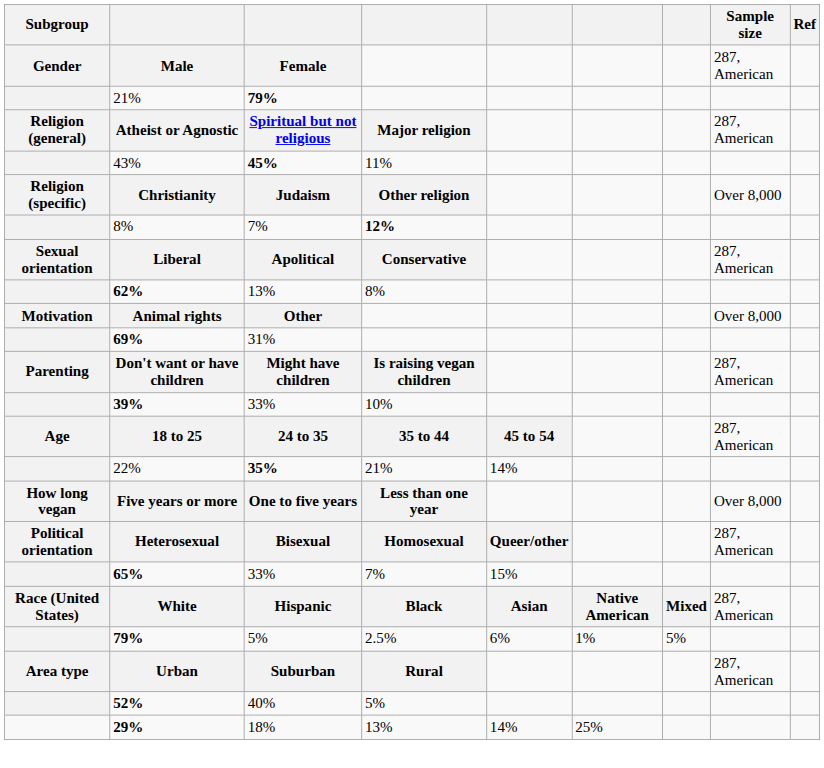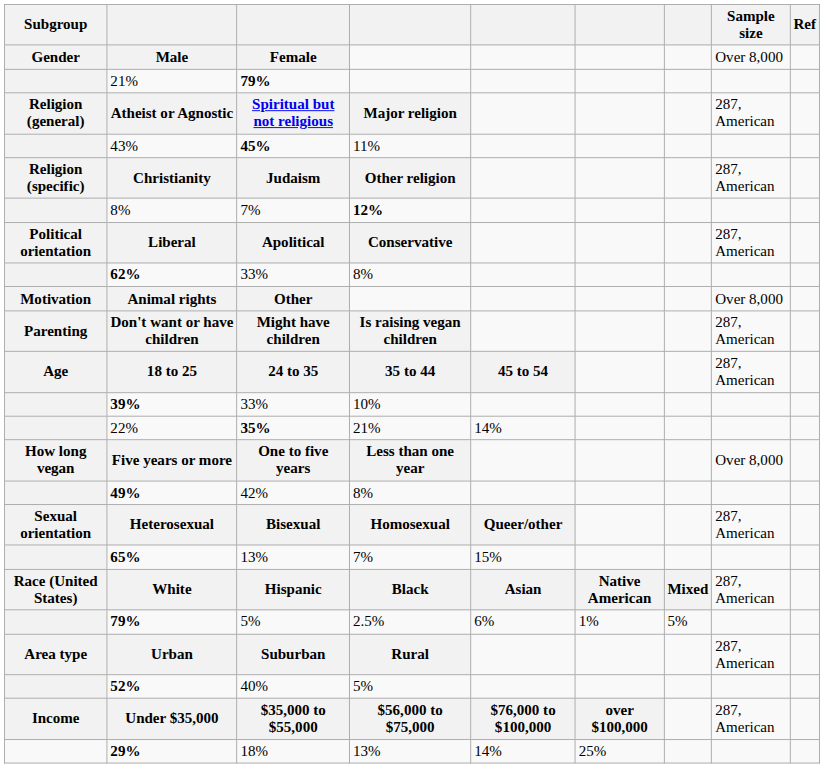 <table class="wikitable">
 <tr>
 <th>Subgroup</th>
 <th></th>
 <th></th>
 <th></th>
 <th></th>
 <th></th>
 <th></th>
 <th>Sample size</th>
 <th>Ref</th>
 </tr>
 <tr>
 <th>Gender</th>
 <th>Male</th>
 <th>Female</th>
 <td></td>
 <td></td>
 <td></td>
 <td></td>
-<td>287, American</td>
+<td>Over 8,000</td>
 <td><strong></strong></td>
 </tr>
 <tr>
 <th></th>
 <td>21%</td>
 <td><strong>79%</strong></td>
 <td></td>
 <td></td>
 <td></td>
 <td></td>
 <td></td>
 <td></td>
 </tr>
 <tr>
 <th>Religion (general)</th>
 <th>Atheist or Agnostic</th>
 <th><a href='#'>Spiritual but not religious</a></th>
 <th>Major religion</th>
 <td></td>
 <td></td>
 <td></td>
 <td>287, American</td>
 <td><strong></strong></td>
 </tr>
 <tr>
 <th></th>
 <td>43%</td>
 <td><strong>45%</strong></td>
 <td>11%</td>
 <td></td>
 <td></td>
 <td></td>
 <td></td>
 <td></td>
 </tr>
 <tr>
 <th>Religion (specific)</th>
 <th>Christianity</th>
 <th>Judaism</th>
 <th>Other religion</th>
 <td></td>
 <td></td>
 <td></td>
-<td>Over 8,000</td>
+<td>287, American</td>
 <td></td>
 </tr>
 <tr>
 <th></th>
 <td>8%</td>
 <td>7%</td>
 <td><strong>12%</strong></td>
 <td></td>
 <td></td>
 <td></td>
 <td></td>
 <td></td>
 </tr>
 <tr>
-<th>Sexual orientation</th>
+<th>Political orientation</th>
 <th>Liberal</th>
 <th>Apolitical</th>
 <th>Conservative</th>
 <td></td>
 <td></td>
 <td></td>
 <td>287, American</td>
 <td><strong></strong></td>
 </tr>
 <tr>
 <th></th>
 <td><strong>62%</strong></td>
-<td>13%</td>
+<td>33%</td>
 <td>8%</td>
 <td></td>
 <td></td>
 <td></td>
 <td></td>
 <td></td>
 </tr>
 <tr>
 <th>Motivation</th>
 <th>Animal rights</th>
 <th>Other</th>
 <td></td>
 <td></td>
 <td></td>
 <td></td>
 <td>Over 8,000</td>
 <td><strong></strong></td>
 </tr>
 <tr>
-<th></th>
-<td><strong>69%</strong></td>
-<td>31%</td>
-<td></td>
-<td></td>
-<td></td>
-<td></td>
-<td></td>
-<td></td>
-</tr>
-<tr>
 <th>Parenting</th>
 <th>Don't want or have children</th>
 <th>Might have children</th>
 <th>Is raising vegan children</th>
 <td></td>
 <td></td>
 <td></td>
 <td>287, American</td>
 <td><strong></strong></td>
 </tr>
 <tr>
+<th>Age</th>
+<th>18 to 25</th>
+<th>24 to 35</th>
+<th>35 to 44</th>
+<th>45 to 54</th>
+<td></td>
+<td></td>
+<td>287, American</td>
+<td></td>
+</tr>
+<tr>
 <th></th>
 <td><strong>39%</strong></td>
 <td>33%</td>
 <td>10%</td>
 <td></td>
 <td></td>
 <td></td>
 <td></td>
-<td></td>
-</tr>
-<tr>
-<th>Age</th>
-<th>18 to 25</th>
-<th>24 to 35</th>
-<th>35 to 44</th>
-<th>45 to 54</th>
-<td></td>
-<td></td>
-<td>287, American</td>
 <td></td>
 </tr>
 <tr>
 <th></th>
 <td>22%</td>
 <td><strong>35%</strong></td>
 <td>21%</td>
 <td>14%</td>
 <td></td>
 <td></td>
 <td></td>
 <td></td>
 </tr>
 <tr>
 <th>How long vegan</th>
 <th>Five years or more</th>
 <th>One to five years</th>
 <th>Less than one year</th>
 <td></td>
 <td></td>
 <td></td>
 <td>Over 8,000</td>
 <td></td>
 </tr>
 <tr>
-<th>Political orientation</th>
+<th></th>
+<td><strong>49%</strong></td>
+<td>42%</td>
+<td>8%</td>
+<td></td>
+<td></td>
+<td></td>
+<td></td>
+<td></td>
+</tr>
+<tr>
+<th>Sexual orientation</th>
 <th>Heterosexual</th>
 <th>Bisexual</th>
 <th>Homosexual</th>
 <th>Queer/other</th>
 <td></td>
 <td></td>
 <td>287, American</td>
 <td></td>
 </tr>
 <tr>
 <th></th>
 <td><strong>65%</strong></td>
-<td>33%</td>
+<td>13%</td>
 <td>7%</td>
 <td>15%</td>
 <td></td>
 <td></td>
 <td></td>
 <td></td>
 </tr>
 <tr>
 <th>Race (United States)</th>
 <th>White</th>
 <th>Hispanic</th>
 <th>Black</th>
 <th>Asian</th>
 <th>Native American</th>
 <th>Mixed</th>
 <td>287, American</td>
 <td></td>
 </tr>
 <tr>
 <th></th>
 <td><strong>79%</strong></td>
 <td>5%</td>
 <td>2.5%</td>
 <td>6%</td>
 <td>1%</td>
 <td>5%</td>
 <td></td>
 <td></td>
 </tr>
 <tr>
 <th>Area type</th>
 <th>Urban</th>
 <th>Suburban</th>
 <th>Rural</th>
 <td></td>
 <td></td>
 <td></td>
 <td>287, American</td>
 <td></td>
 </tr>
 <tr>
 <th></th>
 <td><strong>52%</strong></td>
 <td>40%</td>
 <td>5%</td>
 <td></td>
 <td></td>
 <td></td>
 <td></td>
 <td></td>
 </tr>
 <tr>
+<th>Income</th>
+<th>Under $35,000</th>
+<th>$35,000 to $55,000</th>
+<th>$56,000 to $75,000</th>
+<th>$76,000 to $100,000</th>
+<th>over $100,000</th>
+<td></td>
+<td>287, American</td>
+<td></td>
+</tr>
+<tr>
 <td></td>
 <td><strong>29%</strong></td>
 <td>18%</td>
 <td>13%</td>
 <td>14%</td>
 <td>25%</td>
 <td></td>
 <td></td>
 <td></td>
 </tr>
 </table>
